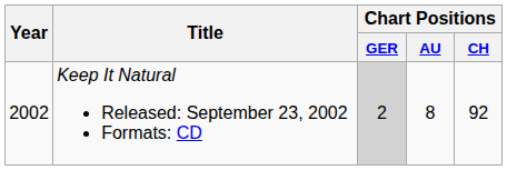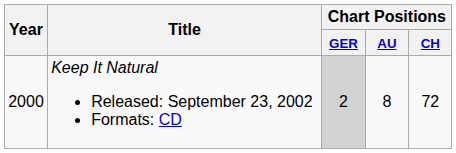 <table class="wikitable">
 <tr>
 <th style="width:2px;;" rowspan="2"><strong>Year</strong></th>
 <th style="width:267px;" rowspan="2"><strong>Title</strong></th>
 <th colspan="5"><strong>Chart Positions</strong></th>
 </tr>
 <tr>
 <th style="width:36px;"><small><a href='#'>GER</a></small></th>
 <th style="width:36px;"><small><a href='#'>AU</a></small></th>
 <th style="width:36px;"><small><a href='#'>CH</a></small></th>
 </tr>
 <tr>
-<td>2002</td>
+<td>2000</td>
 <td><em>Keep It Natural</em><br><ul><li>Released: September 23, 2002</li><li>Formats:  <a href='#'>CD</a></li></ul></td>
 <td style="background: lightgrey; text-align:center;">2</td>
 <td style="text-align:center;">8</td>
-<td style="text-align:center;">92</td>
+<td style="text-align:center;">72</td>
 </tr>
 <tr>
 </tr>
 </table>
